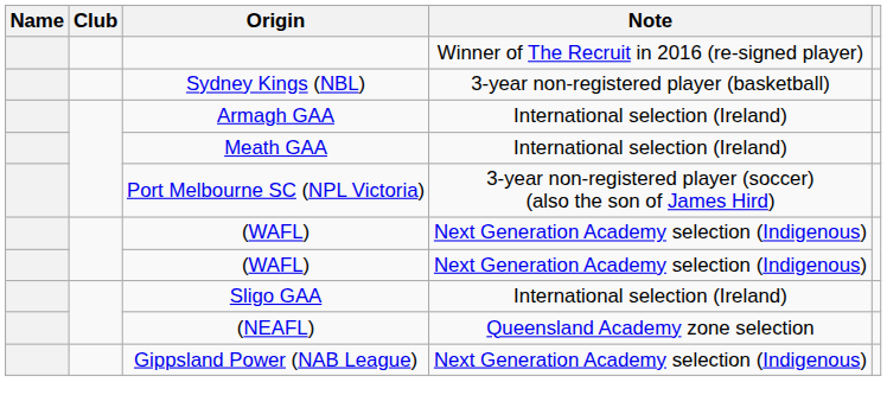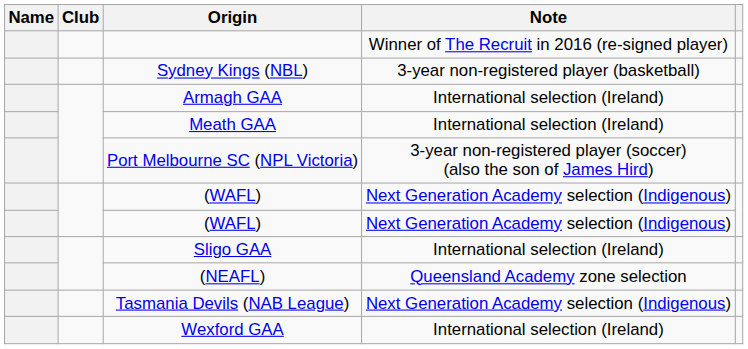 <table class="wikitable sortable plainrowheaders" style="text-align:center;">
 <tr>
 <th scope="col">Name</th>
 <th scope="col">Club</th>
 <th scope="col">Origin</th>
 <th scope="col">Note</th>
 <th class="unsortable"></th>
 </tr>
 <tr>
 <th scope="row"></th>
 <td></td>
 <td></td>
 <td>Winner of <a href='#'>The Recruit</a> in 2016 (re-signed player)</td>
 <td></td>
 </tr>
 <tr>
 <th scope="row"></th>
 <td></td>
 <td><a href='#'>Sydney Kings</a> (<a href='#'>NBL</a>)</td>
 <td>3-year non-registered player (basketball)</td>
 <td></td>
 </tr>
 <tr>
 <th scope="row"></th>
 <td rowspan=3></td>
 <td><a href='#'>Armagh GAA</a></td>
 <td>International selection (Ireland)</td>
 <td></td>
 </tr>
 <tr>
 <th scope="row"></th>
 <td><a href='#'>Meath GAA</a></td>
 <td>International selection (Ireland)</td>
 <td></td>
 </tr>
 <tr>
 <th scope="row"></th>
 <td><a href='#'>Port Melbourne SC</a> (<a href='#'>NPL Victoria</a>)</td>
 <td>3-year non-registered player (soccer)<br>(also the son of <a href='#'>James Hird</a>)</td>
 <td></td>
 </tr>
 <tr>
 <th scope="row"></th>
 <td rowspan=2></td>
 <td> (<a href='#'>WAFL</a>)</td>
 <td><a href='#'>Next Generation Academy</a> selection (<a href='#'>Indigenous</a>)</td>
 <td rowspan=2></td>
 </tr>
 <tr>
 <th scope="row"></th>
 <td> (<a href='#'>WAFL</a>)</td>
 <td><a href='#'>Next Generation Academy</a> selection (<a href='#'>Indigenous</a>)</td>
 </tr>
 <tr>
 <th scope="row"></th>
 <td rowspan=2></td>
 <td><a href='#'>Sligo GAA</a></td>
 <td>International selection (Ireland)</td>
 <td></td>
 </tr>
 <tr>
 <th scope="row"></th>
 <td> (<a href='#'>NEAFL</a>)</td>
 <td><a href='#'>Queensland Academy</a> zone selection</td>
 <td></td>
 </tr>
 <tr>
 <th scope="row"></th>
 <td></td>
-<td><a href='#'>Gippsland Power</a> (<a href='#'>NAB League</a>)</td>
+<td><a href='#'>Tasmania Devils</a> (<a href='#'>NAB League</a>)</td>
 <td><a href='#'>Next Generation Academy</a> selection (<a href='#'>Indigenous</a>)</td>
 <td></td>
 </tr>
+<tr>
+<th scope="row"></th>
+<td></td>
+<td><a href='#'>Wexford GAA</a></td>
+<td>International selection (Ireland)</td>
+<td></td>
+</tr>
 </table>
